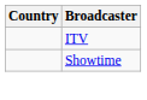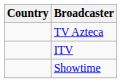 <table class="wikitable">
 <tr>
 <th align=center>Country</th>
 <th align=center>Broadcaster</th>
+</tr>
+<tr>
+<td></td>
+<td><a href='#'>TV Azteca</a></td>
 </tr>
 <tr>
 <td></td>
 <td><a href='#'>ITV</a></td>
 </tr>
 <tr>
 <td></td>
 <td><a href='#'>Showtime</a></td>
 </tr>
 </table>
